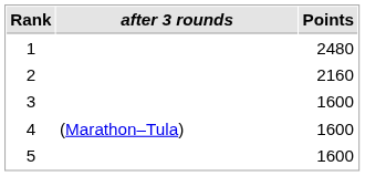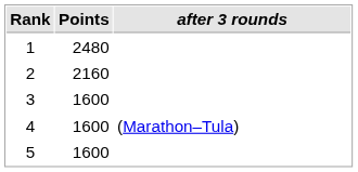 <table cellspacing="1" cellpadding="3" style="border:1px solid #aaa; font-size:90%;">
 <tr style="background:#e4e4e4;">
 <th style="border-bottom:1px solid #aaa; width:10px;">Rank</th>
+<th style="border-bottom:1px solid #aaa; width:20px;">Points</th>
 <th style="border-bottom:1px solid #aaa; width:200px; white-space:nowrap;"><em>after 3 rounds</em> </th>
-<th style="border-bottom:1px solid #aaa; width:20px;">Points</th>
 </tr>
 <tr>
 <td align=center>1</td>
+<td align=right>2480</td>
 <td></td>
-<td align=right>2480</td>
 </tr>
 <tr>
 <td align=center>2</td>
+<td align=right>2160</td>
 <td></td>
-<td align=right>2160</td>
 </tr>
 <tr>
 <td align=center>3</td>
+<td align=right>1600</td>
 <td></td>
-<td align=right>1600</td>
 </tr>
 <tr>
 <td align=center>4</td>
+<td align=right>1600</td>
 <td> (<a href='#'>Marathon–Tula</a>)</td>
-<td align=right>1600</td>
 </tr>
 <tr>
 <td align=center>5</td>
+<td align=right>1600</td>
 <td></td>
-<td align=right>1600</td>
 </tr>
 </table>
